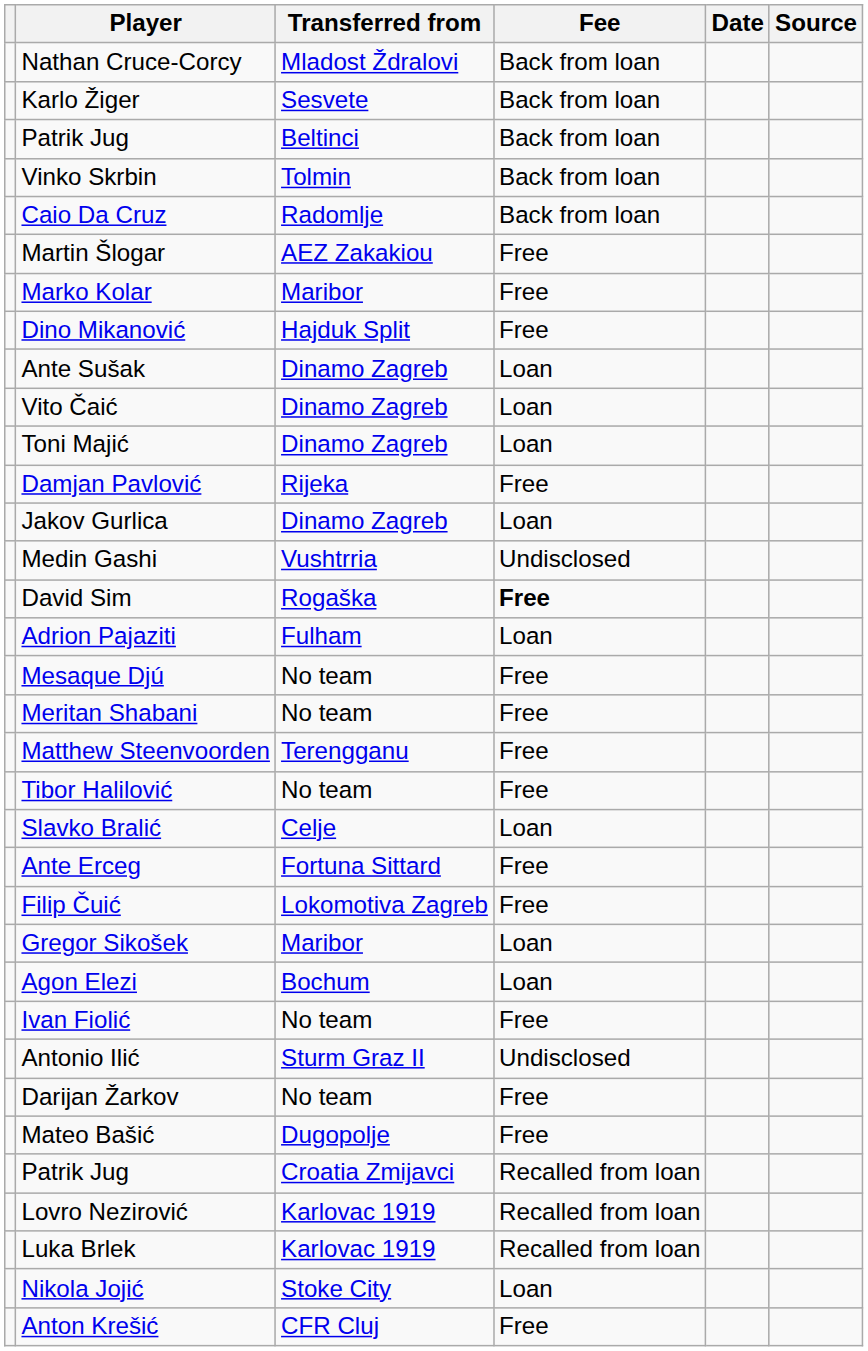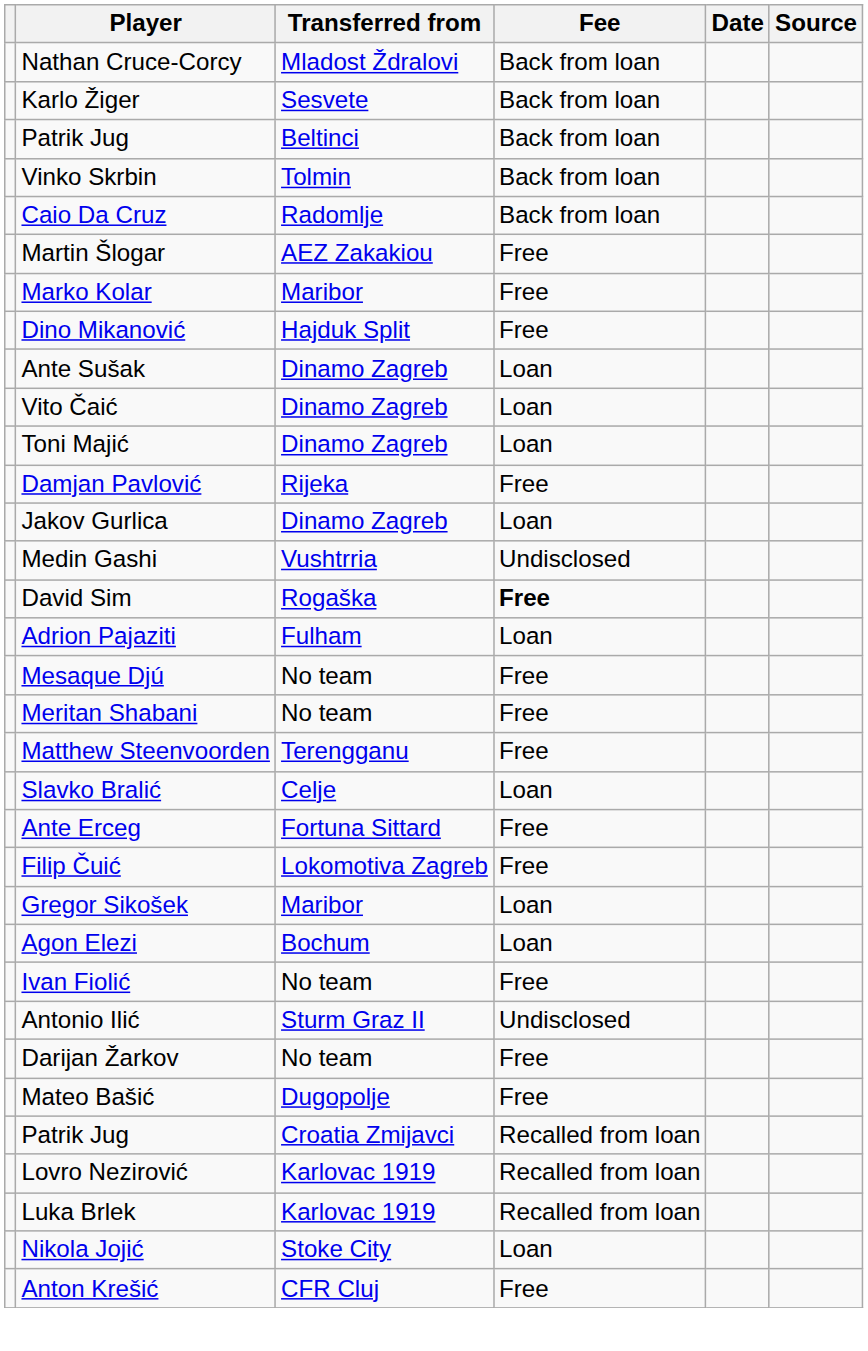 <table class="wikitable plainrowheaders sortable">
 <tr>
 <th></th>
 <th scope=col>Player</th>
 <th>Transferred from</th>
 <th scope=col>Fee</th>
 <th scope=col>Date</th>
 <th scope=col>Source</th>
 </tr>
 <tr>
 <td align=center></td>
 <td> Nathan Cruce-Corcy</td>
 <td> <a href='#'>Mladost Ždralovi</a></td>
 <td>Back from loan</td>
 <td></td>
 <td></td>
 </tr>
 <tr>
 <td align=center></td>
 <td> Karlo Žiger</td>
 <td> <a href='#'>Sesvete</a></td>
 <td>Back from loan</td>
 <td></td>
 <td></td>
 </tr>
 <tr>
 <td align=center></td>
 <td> Patrik Jug</td>
 <td> <a href='#'>Beltinci</a></td>
 <td>Back from loan</td>
 <td></td>
 <td></td>
 </tr>
 <tr>
 <td align=center></td>
 <td> Vinko Skrbin</td>
 <td> <a href='#'>Tolmin</a></td>
 <td>Back from loan</td>
 <td></td>
 <td></td>
 </tr>
 <tr>
 <td align=center></td>
 <td> <a href='#'>Caio Da Cruz</a></td>
 <td> <a href='#'>Radomlje</a></td>
 <td>Back from loan</td>
 <td></td>
 <td></td>
 </tr>
 <tr>
 <td align=center></td>
 <td> Martin Šlogar</td>
 <td> <a href='#'>AEZ Zakakiou</a></td>
 <td>Free</td>
 <td></td>
 <td></td>
 </tr>
 <tr>
 <td align=center></td>
 <td> <a href='#'>Marko Kolar</a></td>
 <td> <a href='#'>Maribor</a></td>
 <td>Free</td>
 <td></td>
 <td></td>
 </tr>
 <tr>
 <td align=center></td>
 <td> <a href='#'>Dino Mikanović</a></td>
 <td> <a href='#'>Hajduk Split</a></td>
 <td>Free</td>
 <td></td>
 <td></td>
 </tr>
 <tr>
 <td align=center></td>
 <td> Ante Sušak</td>
 <td> <a href='#'>Dinamo Zagreb</a></td>
 <td>Loan</td>
 <td></td>
 <td></td>
 </tr>
 <tr>
 <td align=center></td>
 <td> Vito Čaić</td>
 <td> <a href='#'>Dinamo Zagreb</a></td>
 <td>Loan</td>
 <td></td>
 <td></td>
 </tr>
 <tr>
 <td align=center></td>
 <td> Toni Majić</td>
 <td> <a href='#'>Dinamo Zagreb</a></td>
 <td>Loan</td>
 <td></td>
 <td></td>
 </tr>
 <tr>
 <td align=center></td>
 <td> <a href='#'>Damjan Pavlović</a></td>
 <td> <a href='#'>Rijeka</a></td>
 <td>Free</td>
 <td></td>
 <td></td>
 </tr>
 <tr>
 <td align=center></td>
 <td> Jakov Gurlica</td>
 <td> <a href='#'>Dinamo Zagreb</a></td>
 <td>Loan</td>
 <td></td>
 <td></td>
 </tr>
 <tr>
 <td align=center></td>
 <td> Medin Gashi</td>
 <td> <a href='#'>Vushtrria</a></td>
 <td>Undisclosed</td>
 <td></td>
 <td></td>
 </tr>
 <tr>
 <td align=center></td>
 <td> David Sim</td>
 <td> <a href='#'>Rogaška</a></td>
 <td><strong>Free</strong></td>
 <td></td>
 <td></td>
 </tr>
 <tr>
 <td align=center></td>
 <td> <a href='#'>Adrion Pajaziti</a></td>
 <td> <a href='#'>Fulham</a></td>
 <td>Loan</td>
 <td></td>
 <td></td>
 </tr>
 <tr>
 <td align=center></td>
 <td> <a href='#'>Mesaque Djú</a></td>
 <td>No team</td>
 <td>Free</td>
 <td></td>
 <td></td>
 </tr>
 <tr>
 <td align=center></td>
 <td> <a href='#'>Meritan Shabani</a></td>
 <td>No team</td>
 <td>Free</td>
 <td></td>
 <td></td>
 </tr>
 <tr>
 <td align=center></td>
 <td> <a href='#'>Matthew Steenvoorden</a></td>
 <td> <a href='#'>Terengganu</a></td>
 <td>Free</td>
 <td></td>
 <td></td>
 </tr>
 <tr>
 <td align=center></td>
-<td> <a href='#'>Tibor Halilović</a></td>
-<td>No team</td>
-<td>Free</td>
-<td></td>
-<td></td>
-</tr>
-<tr>
-<td align=center></td>
 <td> <a href='#'>Slavko Bralić</a></td>
 <td> <a href='#'>Celje</a></td>
 <td>Loan</td>
 <td></td>
 <td></td>
 </tr>
 <tr>
 <td align=center></td>
 <td> <a href='#'>Ante Erceg</a></td>
 <td> <a href='#'>Fortuna Sittard</a></td>
 <td>Free</td>
 <td></td>
 <td></td>
 </tr>
 <tr>
 <td align=center></td>
 <td> <a href='#'>Filip Čuić</a></td>
 <td> <a href='#'>Lokomotiva Zagreb</a></td>
 <td>Free</td>
 <td></td>
 <td></td>
 </tr>
 <tr>
 <td align=center></td>
 <td> <a href='#'>Gregor Sikošek</a></td>
 <td> <a href='#'>Maribor</a></td>
 <td>Loan</td>
 <td></td>
 <td></td>
 </tr>
 <tr>
 <td align=center></td>
 <td> <a href='#'>Agon Elezi</a></td>
 <td> <a href='#'>Bochum</a></td>
 <td>Loan</td>
 <td></td>
 <td></td>
 </tr>
 <tr>
 <td align=center></td>
 <td> <a href='#'>Ivan Fiolić</a></td>
 <td>No team</td>
 <td>Free</td>
 <td></td>
 <td></td>
 </tr>
 <tr>
 <td align=center></td>
 <td> Antonio Ilić</td>
 <td> <a href='#'>Sturm Graz II</a></td>
 <td>Undisclosed</td>
 <td></td>
 <td></td>
 </tr>
 <tr>
 <td align=center></td>
 <td> Darijan Žarkov</td>
 <td>No team</td>
 <td>Free</td>
 <td></td>
 <td></td>
 </tr>
 <tr>
 <td align=center></td>
 <td> Mateo Bašić</td>
 <td> <a href='#'>Dugopolje</a></td>
 <td>Free</td>
 <td></td>
 <td></td>
 </tr>
 <tr>
 <td align=center></td>
 <td> Patrik Jug</td>
 <td> <a href='#'>Croatia Zmijavci</a></td>
 <td>Recalled from loan</td>
 <td></td>
 <td></td>
 </tr>
 <tr>
 <td align=center></td>
 <td> Lovro Nezirović</td>
 <td> <a href='#'>Karlovac 1919</a></td>
 <td>Recalled from loan</td>
 <td></td>
 <td></td>
 </tr>
 <tr>
 <td align=center></td>
 <td> Luka Brlek</td>
 <td> <a href='#'>Karlovac 1919</a></td>
 <td>Recalled from loan</td>
 <td></td>
 <td></td>
 </tr>
 <tr>
 <td align=center></td>
 <td> <a href='#'>Nikola Jojić</a></td>
 <td> <a href='#'>Stoke City</a></td>
 <td>Loan</td>
 <td></td>
 <td></td>
 </tr>
 <tr>
 <td align=center></td>
 <td> <a href='#'>Anton Krešić</a></td>
 <td> <a href='#'>CFR Cluj</a></td>
 <td>Free</td>
 <td></td>
 <td></td>
 </tr>
 </table>
